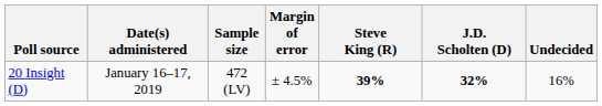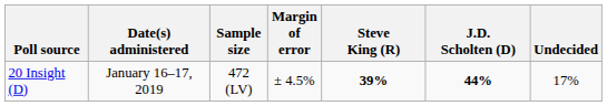 <table class="wikitable" style="font-size:90%;text-align:center;">
 <tr valign=bottom>
 <th>Poll source</th>
 <th>Date(s)<br>administered</th>
 <th>Sample<br>size</th>
 <th>Margin<br>of error</th>
 <th style="width:100px;">Steve<br>King (R)</th>
 <th style="width:100px;">J.D.<br>Scholten (D)</th>
 <th>Undecided</th>
 </tr>
 <tr>
 <td style="text-align:left;"><a href='#'>20 Insight (D)</a></td>
 <td>January 16–17, 2019</td>
 <td>472 (LV)</td>
 <td>± 4.5%</td>
 <td><strong>39%</strong></td>
-<td><strong>32%</strong></td>
-<td>16%</td>
+<td><strong>44%</strong></td>
+<td>17%</td>
 </tr>
 </table>
